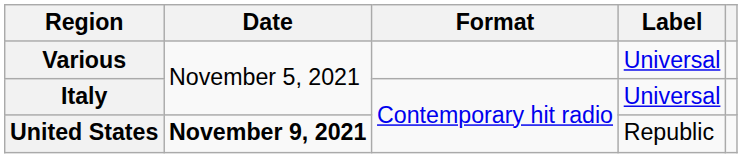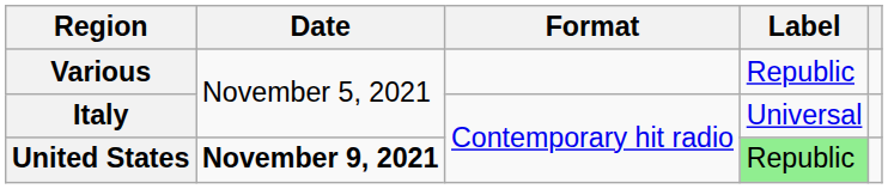 <table class="wikitable plainrowheaders">
 <tr>
 <th>Region</th>
 <th>Date</th>
 <th>Format</th>
 <th>Label</th>
 <th></th>
 </tr>
 <tr>
 <th scope="row">Various</th>
 <td rowspan="2">November 5, 2021</td>
 <td></td>
-<td><a href='#'>Universal</a></td>
+<td><a href='#'>Republic</a></td>
 <td></td>
 </tr>
 <tr>
 <th scope="row">Italy</th>
 <td rowspan="2"><a href='#'>Contemporary hit radio</a></td>
 <td><a href='#'>Universal</a></td>
 <td></td>
 </tr>
 <tr>
 <th scope="row">United States</th>
 <td><strong>November 9, 2021</strong></td>
-<td>Republic</td>
+<td style="background: lightgreen;">Republic</td>
 <td></td>
 </tr>
 </table>
